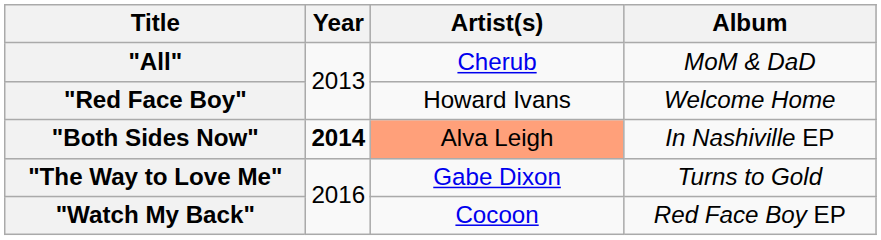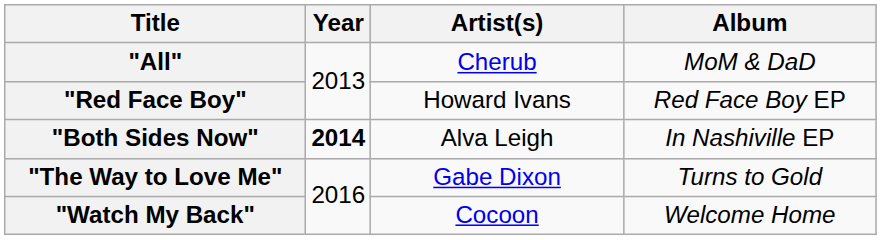 <table class="wikitable plainrowheaders" style="text-align:center;">
 <tr>
 <th scope="col" style="width:12em;">Title</th>
 <th scope="col" style="width:1em;">Year</th>
 <th scope="col" style="width:10em;">Artist(s)</th>
 <th scope="col" style="width:10em;">Album</th>
 </tr>
 <tr>
 <th scope="row">"All"</th>
 <td rowspan="2">2013</td>
 <td><a href='#'>Cherub</a></td>
 <td><em>MoM & DaD</em></td>
 </tr>
 <tr>
 <th scope="row">"Red Face Boy"</th>
 <td>Howard Ivans</td>
-<td><em>Welcome Home</em></td>
+<td><em>Red Face Boy</em> EP</td>
 </tr>
 <tr>
 <th scope="row">"Both Sides Now"</th>
 <td><strong>2014</strong></td>
-<td style="background: lightsalmon;">Alva Leigh</td>
+<td>Alva Leigh</td>
 <td><em>In Nashiville</em> EP</td>
 </tr>
 <tr>
 <th scope="row">"The Way to Love Me"</th>
 <td rowspan="2">2016</td>
 <td><a href='#'>Gabe Dixon</a></td>
 <td><em>Turns to Gold</em></td>
 </tr>
 <tr>
 <th scope="row">"Watch My Back"</th>
 <td><a href='#'>Cocoon</a></td>
-<td><em>Red Face Boy</em> EP</td>
+<td><em>Welcome Home</em></td>
 </tr>
 </table>
